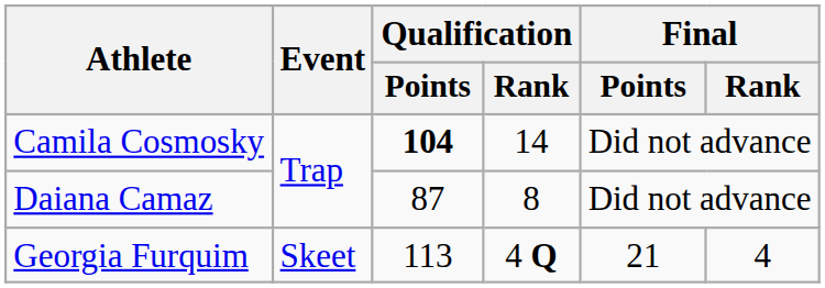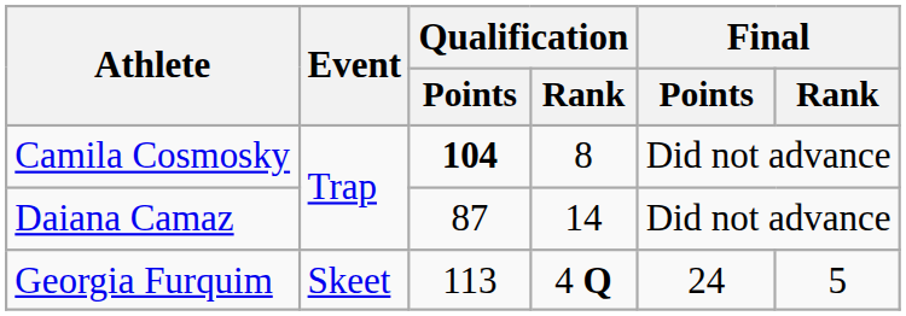 <table class=wikitable style=font-size:90%;text-align:center>
 <tr>
 <th rowspan=2>Athlete</th>
 <th rowspan=2>Event</th>
 <th colspan=2>Qualification</th>
 <th colspan=2>Final</th>
 </tr>
 <tr style=font-size:95%>
 <th>Points</th>
 <th>Rank</th>
 <th>Points</th>
 <th>Rank</th>
 </tr>
 <tr>
 <td align=left><a href='#'>Camila Cosmosky</a></td>
 <td align=left rowspan=2><a href='#'>Trap</a></td>
 <td><strong>104</strong></td>
-<td>14</td>
+<td>8</td>
 <td colspan=2>Did not advance</td>
 </tr>
 <tr>
 <td align=left><a href='#'>Daiana Camaz</a></td>
 <td>87</td>
-<td>8</td>
+<td>14</td>
 <td colspan=2>Did not advance</td>
 </tr>
 <tr>
 <td align=left><a href='#'>Georgia Furquim</a></td>
 <td align=left><a href='#'>Skeet</a></td>
 <td>113</td>
 <td>4 <strong>Q</strong></td>
-<td>21</td>
-<td>4</td>
+<td>24</td>
+<td>5</td>
 </tr>
 </table>
